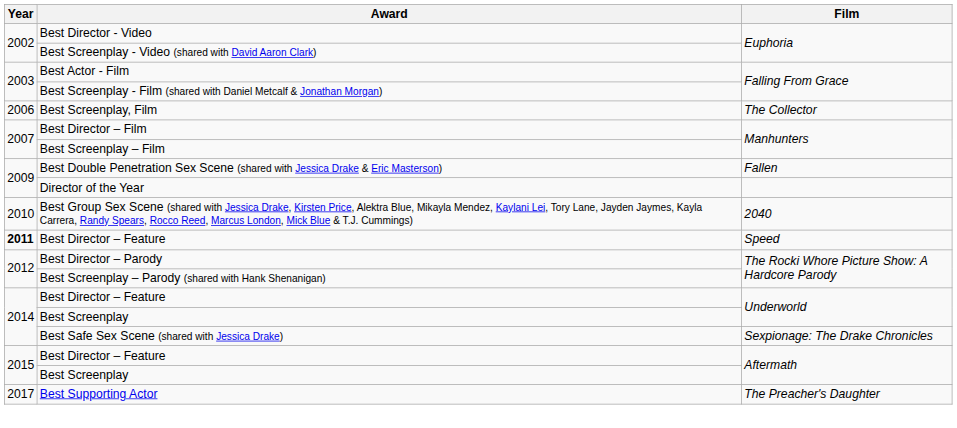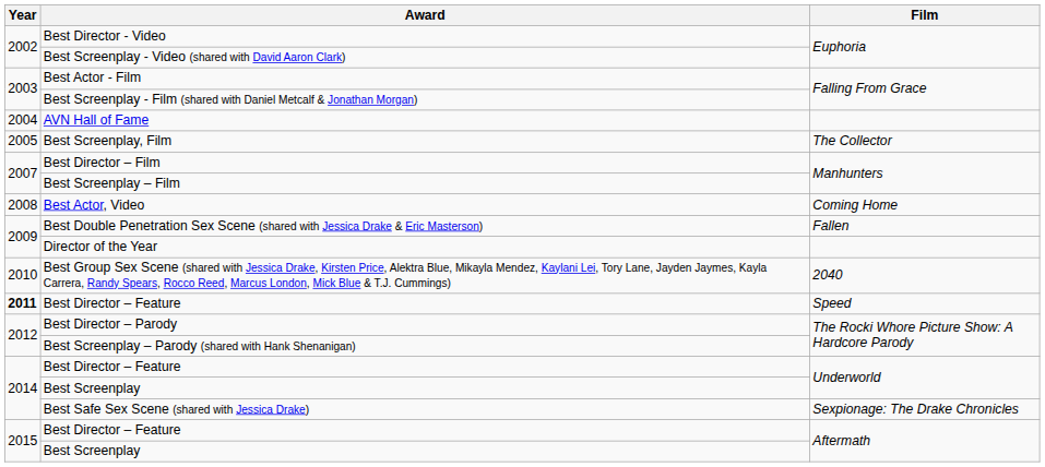 <table class="wikitable">
 <tr>
 <th>Year</th>
 <th>Award</th>
 <th>Film</th>
 </tr>
 <tr>
 <td rowspan="2">2002</td>
 <td>Best Director - Video</td>
 <td rowspan="2"><em>Euphoria</em></td>
 </tr>
 <tr>
 <td>Best Screenplay - Video <small>(shared with <a href='#'>David Aaron Clark</a>)</small></td>
 </tr>
 <tr>
 <td rowspan="2">2003</td>
 <td>Best Actor - Film</td>
 <td rowspan="2"><em>Falling From Grace</em></td>
 </tr>
 <tr>
 <td>Best Screenplay - Film <small>(shared with Daniel Metcalf & <a href='#'>Jonathan Morgan</a>)</small></td>
 </tr>
 <tr>
-<td>2006</td>
+<td>2004</td>
+<td><a href='#'>AVN Hall of Fame</a></td>
+<td></td>
+</tr>
+<tr>
+<td>2005</td>
 <td>Best Screenplay, Film</td>
 <td><em>The Collector</em></td>
 </tr>
 <tr>
 <td rowspan="2">2007</td>
 <td>Best Director – Film</td>
 <td rowspan="2"><em>Manhunters</em></td>
 </tr>
 <tr>
 <td>Best Screenplay – Film</td>
+</tr>
+<tr>
+<td>2008</td>
+<td><a href='#'>Best Actor</a>, Video</td>
+<td><em>Coming Home</em></td>
 </tr>
 <tr>
 <td rowspan="2">2009</td>
 <td>Best Double Penetration Sex Scene <small>(shared with <a href='#'>Jessica Drake</a> & <a href='#'>Eric Masterson</a>)</small></td>
 <td><em>Fallen</em></td>
 </tr>
 <tr>
 <td>Director of the Year</td>
 <td></td>
 </tr>
 <tr>
 <td>2010</td>
 <td>Best Group Sex Scene <small>(shared with <a href='#'>Jessica Drake</a>, <a href='#'>Kirsten Price</a>, Alektra Blue, Mikayla Mendez, <a href='#'>Kaylani Lei</a>, Tory Lane, Jayden Jaymes, Kayla Carrera, <a href='#'>Randy Spears</a>, <a href='#'>Rocco Reed</a>, <a href='#'>Marcus London</a>, <a href='#'>Mick Blue</a> & T.J. Cummings)</small></td>
 <td><em>2040</em></td>
 </tr>
 <tr>
 <td><strong>2011</strong></td>
 <td>Best Director – Feature</td>
 <td><em>Speed</em></td>
 </tr>
 <tr>
 <td rowspan="2">2012</td>
 <td>Best Director – Parody</td>
 <td rowspan="2"><em>The Rocki Whore Picture Show: A Hardcore Parody</em></td>
 </tr>
 <tr>
 <td>Best Screenplay – Parody <small>(shared with Hank Shenanigan)</small></td>
 </tr>
 <tr>
 <td rowspan="3">2014</td>
 <td>Best Director – Feature</td>
 <td rowspan="2"><em>Underworld</em></td>
 </tr>
 <tr>
 <td>Best Screenplay</td>
 </tr>
 <tr>
 <td>Best Safe Sex Scene <small>(shared with <a href='#'>Jessica Drake</a>)</small></td>
 <td><em>Sexpionage: The Drake Chronicles</em></td>
 </tr>
 <tr>
 <td rowspan="2">2015</td>
 <td>Best Director – Feature</td>
 <td rowspan="2"><em>Aftermath</em></td>
 </tr>
 <tr>
 <td>Best Screenplay</td>
 </tr>
-<tr>
-<td>2017</td>
-<td><a href='#'>Best Supporting Actor</a></td>
-<td><em>The Preacher's Daughter</em></td>
-</tr>
 </table>
